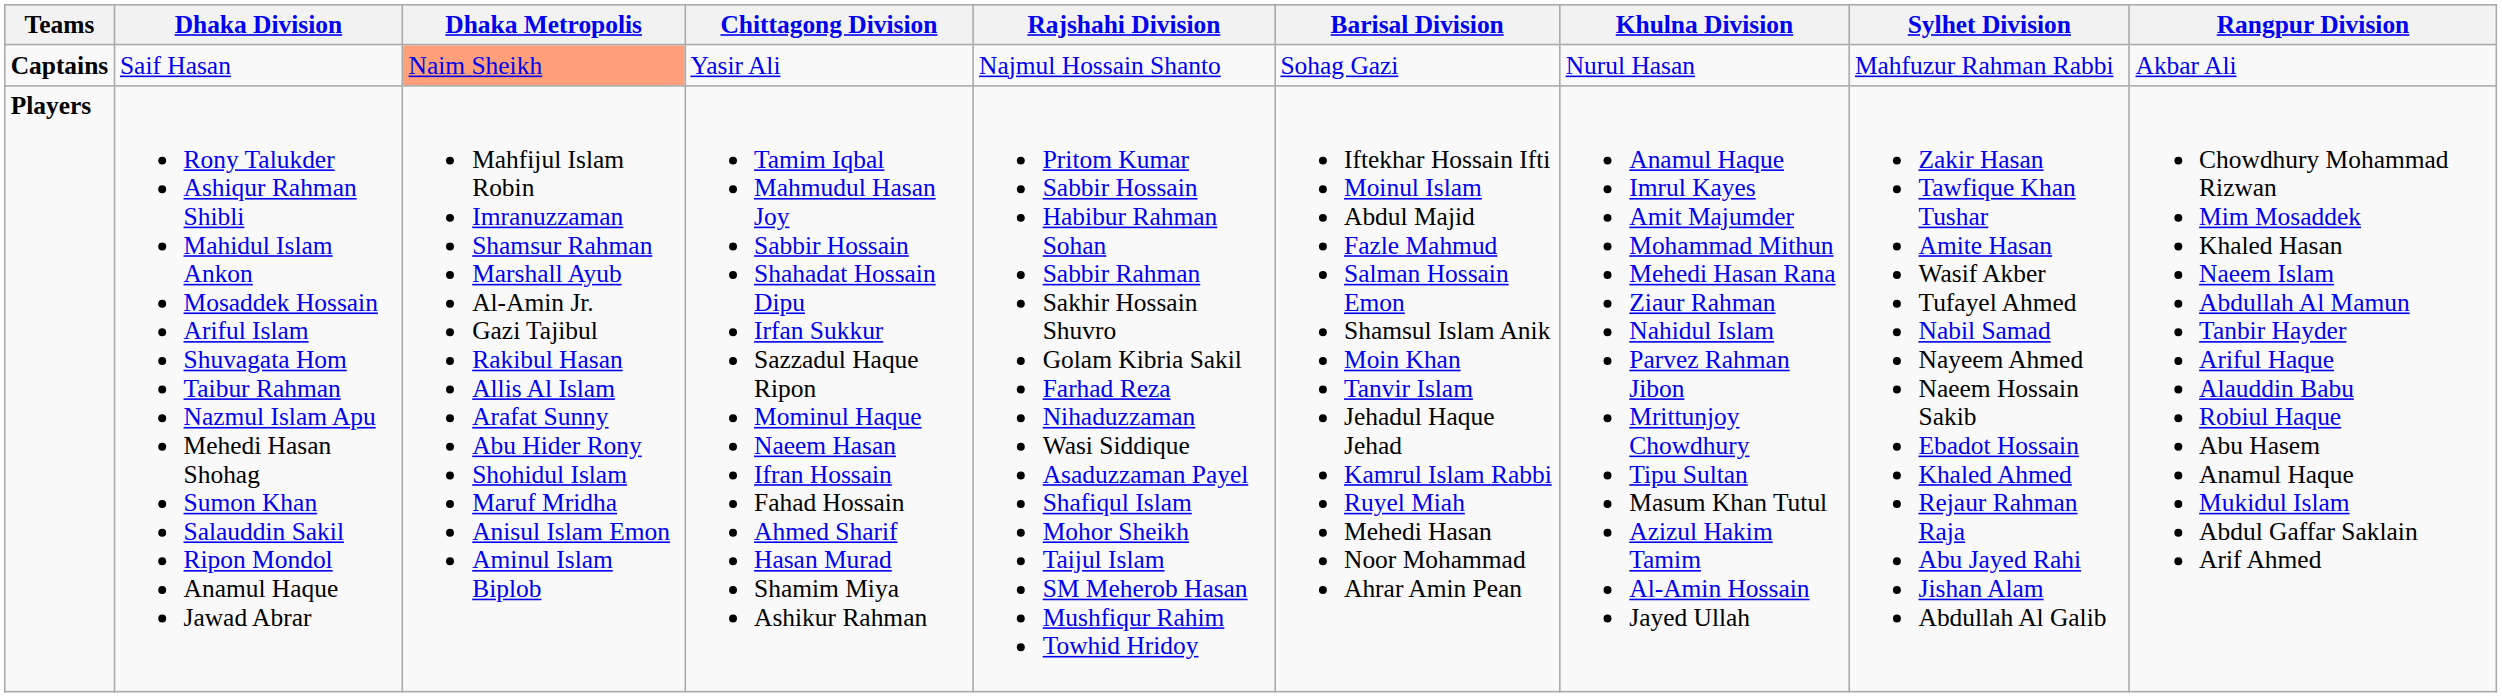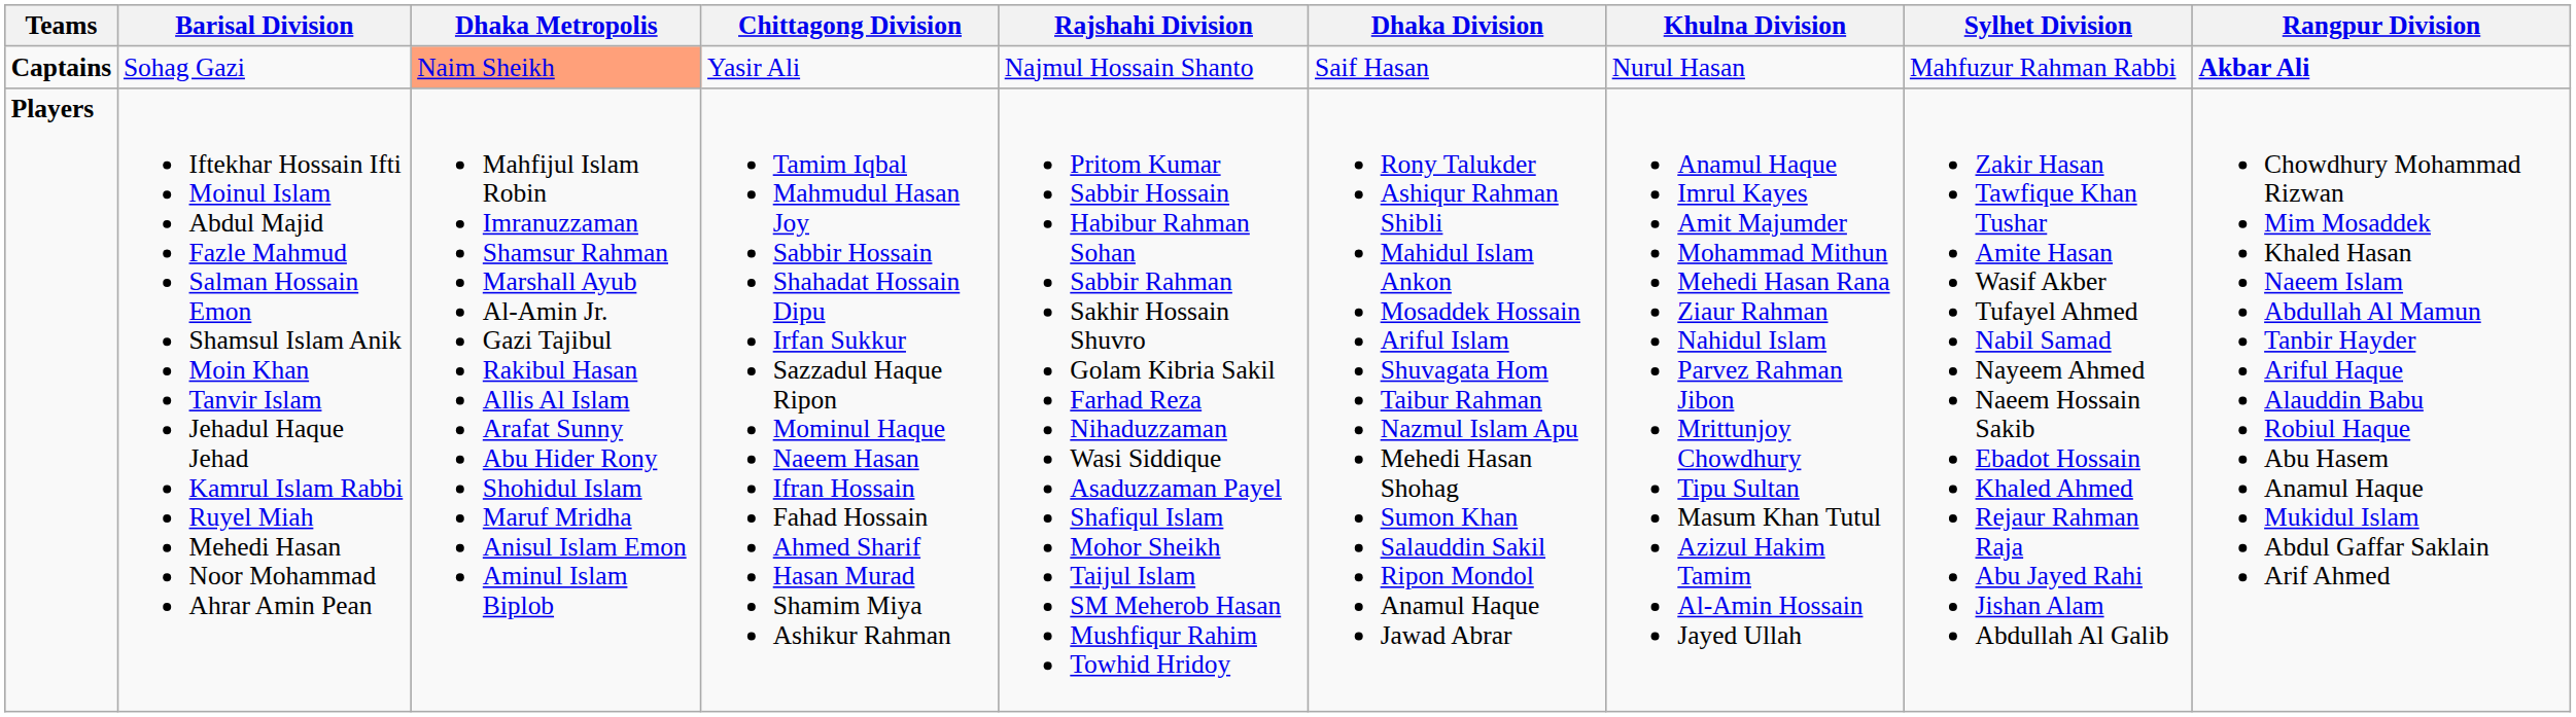 <table class="wikitable">
 <tr>
 <th>Teams</th>
-<th><a href='#'>Dhaka Division</a></th>
+<th><a href='#'>Barisal Division</a></th>
 <th><a href='#'>Dhaka Metropolis</a></th>
 <th><a href='#'>Chittagong Division</a></th>
 <th><a href='#'>Rajshahi Division</a></th>
-<th><a href='#'>Barisal Division</a></th>
+<th><a href='#'>Dhaka Division</a></th>
 <th><a href='#'>Khulna Division</a></th>
 <th><a href='#'>Sylhet Division</a></th>
 <th><a href='#'>Rangpur Division</a></th>
 </tr>
 <tr>
 <td><strong>Captains</strong></td>
-<td><a href='#'>Saif Hasan</a></td>
+<td><a href='#'>Sohag Gazi</a></td>
 <td style="background: lightsalmon;"><a href='#'>Naim Sheikh</a></td>
 <td><a href='#'>Yasir Ali</a></td>
 <td><a href='#'>Najmul Hossain Shanto</a></td>
-<td><a href='#'>Sohag Gazi</a></td>
+<td><a href='#'>Saif Hasan</a></td>
 <td><a href='#'>Nurul Hasan</a></td>
 <td><a href='#'>Mahfuzur Rahman Rabbi</a></td>
-<td><a href='#'>Akbar Ali</a></td>
+<td><strong><a href='#'>Akbar Ali</a></strong></td>
 </tr>
 <tr>
 <td valign=top><strong>Players</strong></td>
-<td valign=top><br><ul><li><a href='#'>Rony Talukder</a></li><li><a href='#'>Ashiqur Rahman Shibli</a></li><li><a href='#'>Mahidul Islam Ankon</a></li><li><a href='#'>Mosaddek Hossain</a></li><li><a href='#'>Ariful Islam</a></li><li><a href='#'>Shuvagata Hom</a></li><li><a href='#'>Taibur Rahman</a></li><li><a href='#'>Nazmul Islam Apu</a></li><li>Mehedi Hasan Shohag</li><li><a href='#'>Sumon Khan</a></li><li><a href='#'>Salauddin Sakil</a></li><li><a href='#'>Ripon Mondol</a></li><li>Anamul Haque</li><li>Jawad Abrar</li></ul></td>
+<td valign=top><br><ul><li>Iftekhar Hossain Ifti</li><li><a href='#'>Moinul Islam</a></li><li>Abdul Majid</li><li><a href='#'>Fazle Mahmud</a></li><li><a href='#'>Salman Hossain Emon</a></li><li>Shamsul Islam Anik</li><li><a href='#'>Moin Khan</a></li><li><a href='#'>Tanvir Islam</a></li><li>Jehadul Haque Jehad</li><li><a href='#'>Kamrul Islam Rabbi</a></li><li><a href='#'>Ruyel Miah</a></li><li>Mehedi Hasan</li><li>Noor Mohammad</li><li>Ahrar Amin Pean</li></ul></td>
 <td valign=top><br><ul><li>Mahfijul Islam Robin</li><li><a href='#'>Imranuzzaman</a></li><li><a href='#'>Shamsur Rahman</a></li><li><a href='#'>Marshall Ayub</a></li><li>Al-Amin Jr.</li><li>Gazi Tajibul</li><li><a href='#'>Rakibul Hasan</a></li><li><a href='#'>Allis Al Islam</a></li><li><a href='#'>Arafat Sunny</a></li><li><a href='#'>Abu Hider Rony</a></li><li><a href='#'>Shohidul Islam</a></li><li><a href='#'>Maruf Mridha</a></li><li><a href='#'>Anisul Islam Emon</a></li><li><a href='#'>Aminul Islam Biplob</a></li></ul></td>
 <td valign=top><br><ul><li><a href='#'>Tamim Iqbal</a></li><li><a href='#'>Mahmudul Hasan Joy</a></li><li><a href='#'>Sabbir Hossain</a></li><li><a href='#'>Shahadat Hossain Dipu</a></li><li><a href='#'>Irfan Sukkur</a></li><li>Sazzadul Haque Ripon</li><li><a href='#'>Mominul Haque</a></li><li><a href='#'>Naeem Hasan</a></li><li><a href='#'>Ifran Hossain</a></li><li>Fahad Hossain</li><li><a href='#'>Ahmed Sharif</a></li><li><a href='#'>Hasan Murad</a></li><li>Shamim Miya</li><li>Ashikur Rahman</li></ul></td>
 <td valign=top><br><ul><li><a href='#'>Pritom Kumar</a></li><li><a href='#'>Sabbir Hossain</a></li><li><a href='#'>Habibur Rahman Sohan</a></li><li><a href='#'>Sabbir Rahman</a></li><li>Sakhir Hossain Shuvro</li><li>Golam Kibria Sakil</li><li><a href='#'>Farhad Reza</a></li><li><a href='#'>Nihaduzzaman</a></li><li>Wasi Siddique</li><li><a href='#'>Asaduzzaman Payel</a></li><li><a href='#'>Shafiqul Islam</a></li><li><a href='#'>Mohor Sheikh</a></li><li><a href='#'>Taijul Islam</a></li><li><a href='#'>SM Meherob Hasan</a></li><li><a href='#'>Mushfiqur Rahim</a></li><li><a href='#'>Towhid Hridoy</a></li></ul></td>
-<td valign=top><br><ul><li>Iftekhar Hossain Ifti</li><li><a href='#'>Moinul Islam</a></li><li>Abdul Majid</li><li><a href='#'>Fazle Mahmud</a></li><li><a href='#'>Salman Hossain Emon</a></li><li>Shamsul Islam Anik</li><li><a href='#'>Moin Khan</a></li><li><a href='#'>Tanvir Islam</a></li><li>Jehadul Haque Jehad</li><li><a href='#'>Kamrul Islam Rabbi</a></li><li><a href='#'>Ruyel Miah</a></li><li>Mehedi Hasan</li><li>Noor Mohammad</li><li>Ahrar Amin Pean</li></ul></td>
+<td valign=top><br><ul><li><a href='#'>Rony Talukder</a></li><li><a href='#'>Ashiqur Rahman Shibli</a></li><li><a href='#'>Mahidul Islam Ankon</a></li><li><a href='#'>Mosaddek Hossain</a></li><li><a href='#'>Ariful Islam</a></li><li><a href='#'>Shuvagata Hom</a></li><li><a href='#'>Taibur Rahman</a></li><li><a href='#'>Nazmul Islam Apu</a></li><li>Mehedi Hasan Shohag</li><li><a href='#'>Sumon Khan</a></li><li><a href='#'>Salauddin Sakil</a></li><li><a href='#'>Ripon Mondol</a></li><li>Anamul Haque</li><li>Jawad Abrar</li></ul></td>
 <td valign=top><br><ul><li><a href='#'>Anamul Haque</a></li><li><a href='#'>Imrul Kayes</a></li><li><a href='#'>Amit Majumder</a></li><li><a href='#'>Mohammad Mithun</a></li><li><a href='#'>Mehedi Hasan Rana</a></li><li><a href='#'>Ziaur Rahman</a></li><li><a href='#'>Nahidul Islam</a></li><li><a href='#'>Parvez Rahman Jibon</a></li><li><a href='#'>Mrittunjoy Chowdhury</a></li><li><a href='#'>Tipu Sultan</a></li><li>Masum Khan Tutul</li><li><a href='#'>Azizul Hakim Tamim</a></li><li><a href='#'>Al-Amin Hossain</a></li><li>Jayed Ullah</li></ul></td>
 <td valign=top><br><ul><li><a href='#'>Zakir Hasan</a></li><li><a href='#'>Tawfique Khan Tushar</a></li><li><a href='#'>Amite Hasan</a></li><li>Wasif Akber</li><li>Tufayel Ahmed</li><li><a href='#'>Nabil Samad</a></li><li>Nayeem Ahmed</li><li>Naeem Hossain Sakib</li><li><a href='#'>Ebadot Hossain</a></li><li><a href='#'>Khaled Ahmed</a></li><li><a href='#'>Rejaur Rahman Raja</a></li><li><a href='#'>Abu Jayed Rahi</a></li><li><a href='#'>Jishan Alam</a></li><li>Abdullah Al Galib</li></ul></td>
 <td valign=top><br><ul><li>Chowdhury Mohammad Rizwan</li><li><a href='#'>Mim Mosaddek</a></li><li>Khaled Hasan</li><li><a href='#'>Naeem Islam</a></li><li><a href='#'>Abdullah Al Mamun</a></li><li><a href='#'>Tanbir Hayder</a></li><li><a href='#'>Ariful Haque</a></li><li><a href='#'>Alauddin Babu</a></li><li><a href='#'>Robiul Haque</a></li><li>Abu Hasem</li><li>Anamul Haque</li><li><a href='#'>Mukidul Islam</a></li><li>Abdul Gaffar Saklain</li><li>Arif Ahmed</li></ul></td>
 </tr>
 </table>
